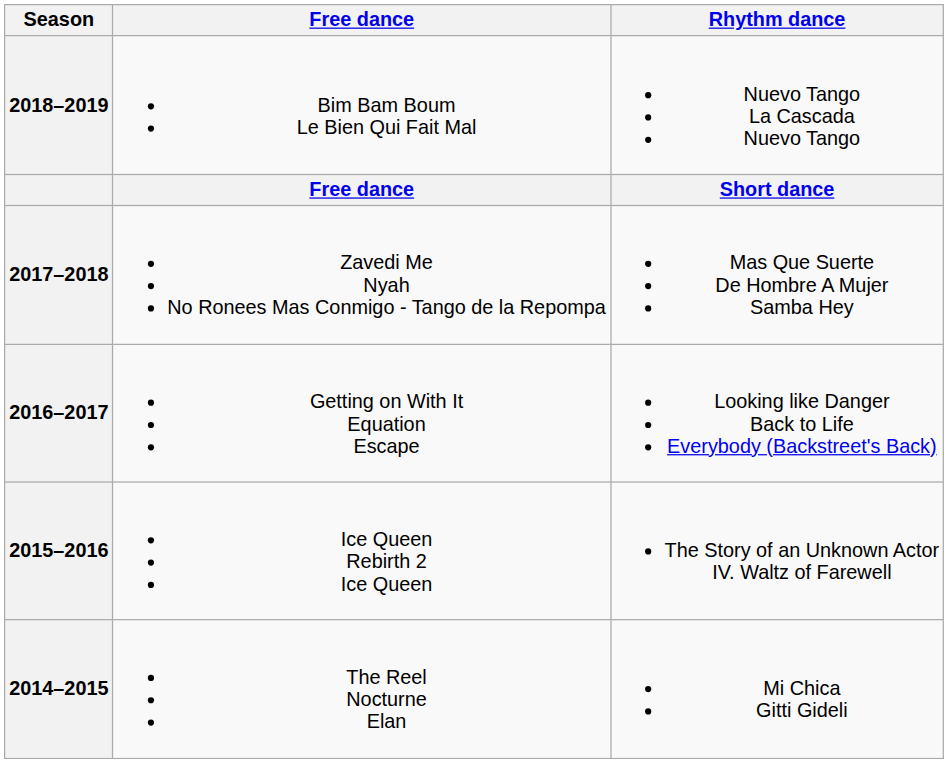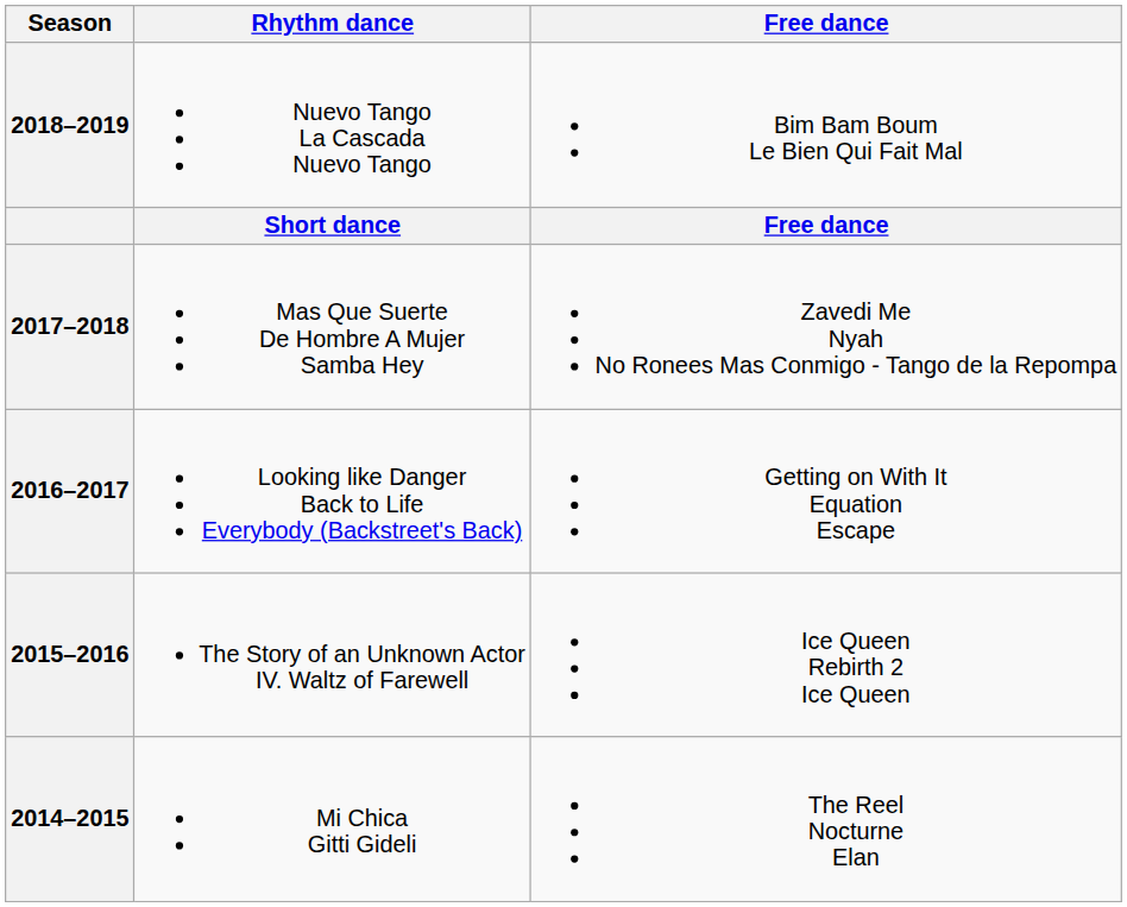 <table class=wikitable style=text-align:center>
 <tr>
 <th>Season</th>
+<th><a href='#'>Rhythm dance</a></th>
 <th><a href='#'>Free dance</a></th>
-<th><a href='#'>Rhythm dance</a></th>
 </tr>
 <tr>
 <th>2018–2019 <br> </th>
+<td><br><ul><li> Nuevo Tango<br></li><li> La Cascada<br></li><li> Nuevo Tango<br></li></ul></td>
 <td><br><ul><li>Bim Bam Boum</li><li>Le Bien Qui Fait Mal<br></li></ul></td>
-<td><br><ul><li> Nuevo Tango<br></li><li> La Cascada<br></li><li> Nuevo Tango<br></li></ul></td>
 </tr>
 <tr>
 <th></th>
+<th><a href='#'>Short dance</a></th>
 <th><a href='#'>Free dance</a></th>
-<th><a href='#'>Short dance</a></th>
 </tr>
 <tr>
 <th>2017–2018<br></th>
+<td><br><ul><li> Mas Que Suerte<br></li><li> De Hombre A Mujer<br></li><li> Samba Hey<br></li></ul></td>
 <td><br><ul><li>Zavedi Me<br></li><li>Nyah<br></li><li>No Ronees Mas Conmigo - Tango de la Repompa<br></li></ul></td>
-<td><br><ul><li> Mas Que Suerte<br></li><li> De Hombre A Mujer<br></li><li> Samba Hey<br></li></ul></td>
 </tr>
 <tr>
 <th>2016–2017<br></th>
+<td><br><ul><li> Looking like Danger<br></li><li> Back to Life<br></li><li> <a href='#'>Everybody (Backstreet's Back)</a><br></li></ul></td>
 <td><br><ul><li>Getting on With It</li><li>Equation</li><li>Escape<br></li></ul></td>
-<td><br><ul><li> Looking like Danger<br></li><li> Back to Life<br></li><li> <a href='#'>Everybody (Backstreet's Back)</a><br></li></ul></td>
 </tr>
 <tr>
 <th>2015–2016<br></th>
+<td><br><ul><li> The Story of an Unknown Actor<br>IV. Waltz of Farewell<br></li></ul></td>
 <td><br><ul><li>Ice Queen<br></li><li>Rebirth 2<br></li><li>Ice Queen<br></li></ul></td>
-<td><br><ul><li> The Story of an Unknown Actor<br>IV. Waltz of Farewell<br></li></ul></td>
 </tr>
 <tr>
 <th>2014–2015<br></th>
+<td><br><ul><li>Mi Chica<br></li><li>Gitti Gideli<br></li></ul></td>
 <td><br><ul><li>The Reel</li><li>Nocturne</li><li>Elan<br></li></ul></td>
-<td><br><ul><li>Mi Chica<br></li><li>Gitti Gideli<br></li></ul></td>
 </tr>
 </table>
